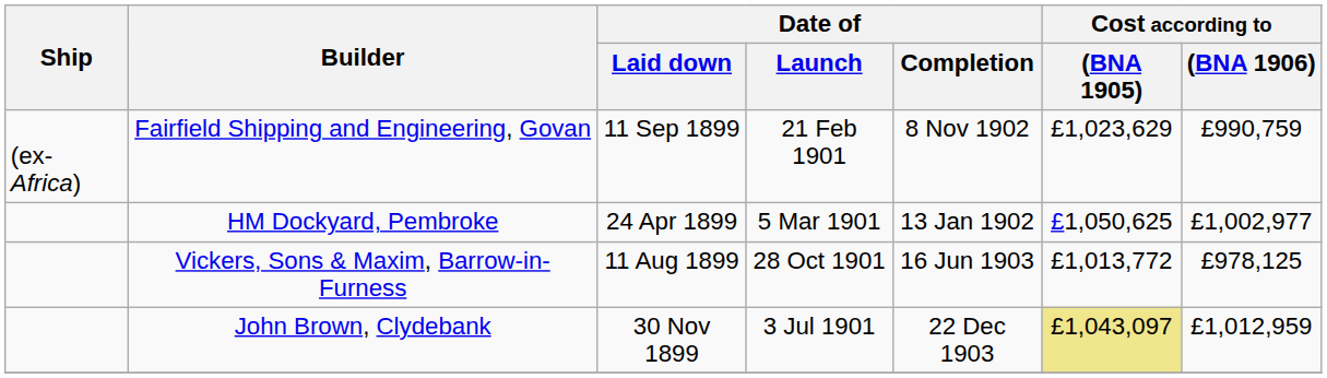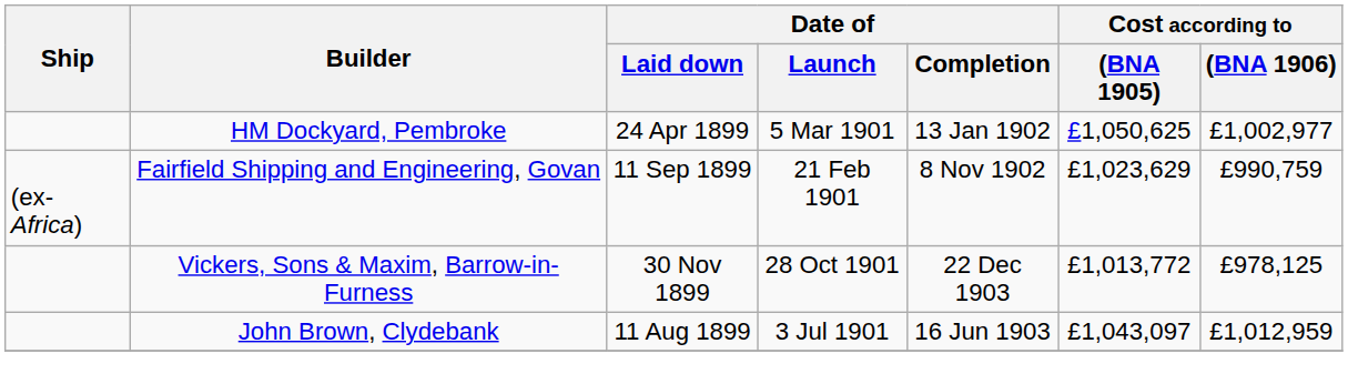 <table class="wikitable plainrowheaders">
 <tr>
 <th scope="col" rowspan=2>Ship</th>
 <th scope="col" align = center  rowspan=2>Builder</th>
 <th scope="col" colspan = 3>Date of</th>
 <th scope="col" colspan = 2>Cost<small> according to</small></th>
 </tr>
 <tr valign="top">
 <th scope="col" align = center><a href='#'>Laid down</a></th>
 <th scope="col" align = center><a href='#'>Launch</a></th>
 <th scope="col" align = center>Completion</th>
 <th scope="col" align = center>(<a href='#'>BNA</a> 1905)</th>
 <th scope="col" align = center>(<a href='#'>BNA</a> 1906)</th>
 </tr>
 <tr valign=top>
+<td scope="row"></td>
+<td align=center><a href='#'>HM Dockyard, Pembroke</a></td>
+<td align=center>24 Apr 1899</td>
+<td align=center>5 Mar 1901</td>
+<td align=center>13 Jan 1902</td>
+<td align=center><a href='#'>£</a>1,050,625</td>
+<td align=center>£1,002,977</td>
+</tr>
+<tr valign=top>
 <td scope="row"><br> (ex-<em>Africa</em>)</td>
 <td align=center><a href='#'>Fairfield Shipping and Engineering</a>, <a href='#'>Govan</a></td>
 <td align=center>11 Sep 1899</td>
 <td align=center>21 Feb 1901</td>
 <td align=center>8 Nov 1902</td>
 <td align=center>£1,023,629</td>
 <td align=center>£990,759</td>
 </tr>
 <tr valign=top>
 <td scope="row"></td>
-<td align=center><a href='#'>HM Dockyard, Pembroke</a></td>
-<td align=center>24 Apr 1899</td>
-<td align=center>5 Mar 1901</td>
-<td align=center>13 Jan 1902</td>
-<td align=center><a href='#'>£</a>1,050,625</td>
-<td align=center>£1,002,977</td>
-</tr>
-<tr valign=top>
-<td scope="row"></td>
 <td align=center><a href='#'>Vickers, Sons & Maxim</a>, <a href='#'>Barrow-in-Furness</a></td>
-<td align=center>11 Aug 1899</td>
+<td align=center>30 Nov 1899</td>
 <td align=center>28 Oct 1901</td>
-<td align=center>16 Jun 1903</td>
+<td align=center>22 Dec 1903</td>
 <td align=center>£1,013,772</td>
 <td align=center>£978,125</td>
 </tr>
 <tr valign=top>
 <td scope="row"></td>
 <td align=center><a href='#'>John Brown</a>, <a href='#'>Clydebank</a></td>
-<td align=center>30 Nov 1899</td>
+<td align=center>11 Aug 1899</td>
 <td align=center>3 Jul 1901</td>
-<td align=center>22 Dec 1903</td>
-<td align=center style="background: khaki;">£1,043,097</td>
+<td align=center>16 Jun 1903</td>
+<td align=center>£1,043,097</td>
 <td align=center>£1,012,959</td>
 </tr>
 <tr>
 </tr>
 </table>
